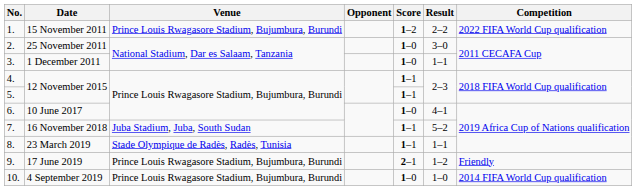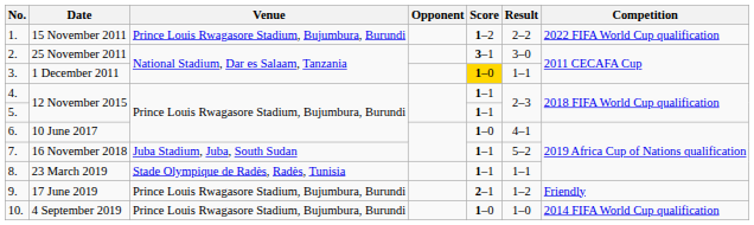 <table class="wikitable" style="font-size:100%;">
 <tr>
 <th>No.</th>
 <th>Date</th>
 <th>Venue</th>
 <th>Opponent</th>
 <th>Score</th>
 <th>Result</th>
 <th>Competition</th>
 </tr>
 <tr>
 <td>1.</td>
 <td>15 November 2011</td>
 <td><a href='#'>Prince Louis Rwagasore Stadium</a>, <a href='#'>Bujumbura</a>, <a href='#'>Burundi</a></td>
 <td></td>
 <td align=center><strong>1</strong>–2</td>
 <td align=center>2–2</td>
 <td><a href='#'>2022 FIFA World Cup qualification</a></td>
 </tr>
 <tr>
 <td>2.</td>
 <td>25 November 2011</td>
 <td rowspan=2><a href='#'>National Stadium</a>, <a href='#'>Dar es Salaam</a>, <a href='#'>Tanzania</a></td>
 <td></td>
-<td align=center><strong>1</strong>–0</td>
+<td align=center><strong>3</strong>–1</td>
 <td align=center>3–0</td>
 <td rowspan=2><a href='#'>2011 CECAFA Cup</a></td>
 </tr>
 <tr>
 <td>3.</td>
 <td>1 December 2011</td>
 <td></td>
-<td align=center><strong>1</strong>–0</td>
+<td align=center style="background: gold;"><strong>1</strong>–0</td>
 <td align=center>1–1</td>
 </tr>
 <tr>
 <td>4.</td>
 <td rowspan="2">12 November 2015</td>
 <td rowspan="3">Prince Louis Rwagasore Stadium, Bujumbura, Burundi</td>
 <td rowspan="2"></td>
 <td align=center><strong>1</strong>–1</td>
 <td rowspan="2" style="text-align:center">2–3</td>
 <td rowspan="2"><a href='#'>2018 FIFA World Cup qualification</a></td>
 </tr>
 <tr>
 <td>5.</td>
 <td align=center><strong>1</strong>–1</td>
 </tr>
 <tr>
 <td>6.</td>
 <td>10 June 2017</td>
 <td rowspan=2></td>
 <td align=center><strong>1</strong>–0</td>
 <td align=center>4–1</td>
 <td rowspan=3><a href='#'>2019 Africa Cup of Nations qualification</a></td>
 </tr>
 <tr>
 <td>7.</td>
 <td>16 November 2018</td>
 <td><a href='#'>Juba Stadium</a>, <a href='#'>Juba</a>, <a href='#'>South Sudan</a></td>
 <td align=center><strong>1</strong>–1</td>
 <td align=center>5–2</td>
 </tr>
 <tr>
 <td>8.</td>
 <td>23 March 2019</td>
 <td><a href='#'>Stade Olympique de Radès</a>, <a href='#'>Radès</a>, <a href='#'>Tunisia</a></td>
 <td></td>
 <td align=center><strong>1</strong>–1</td>
 <td align=center>1–1</td>
 </tr>
 <tr>
 <td>9.</td>
 <td>17 June 2019</td>
 <td>Prince Louis Rwagasore Stadium, Bujumbura, Burundi</td>
 <td></td>
 <td align=center><strong>2</strong>–1</td>
 <td align=center>1–2</td>
 <td><a href='#'>Friendly</a></td>
 </tr>
 <tr>
 <td>10.</td>
 <td>4 September 2019</td>
 <td>Prince Louis Rwagasore Stadium, Bujumbura, Burundi</td>
 <td></td>
 <td align=center><strong>1</strong>–0</td>
 <td align=center>1–0</td>
 <td><a href='#'>2014 FIFA World Cup qualification</a></td>
 </tr>
 </table>
